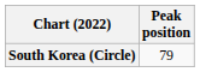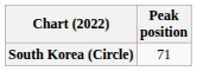 <table class="wikitable plainrowheaders" style="text-align:center">
 <tr>
 <th scope="col">Chart (2022)</th>
 <th scope="col">Peak<br>position</th>
 </tr>
 <tr>
 <th scope="row">South Korea (Circle)</th>
-<td>79</td>
+<td>71</td>
 </tr>
 </table>
